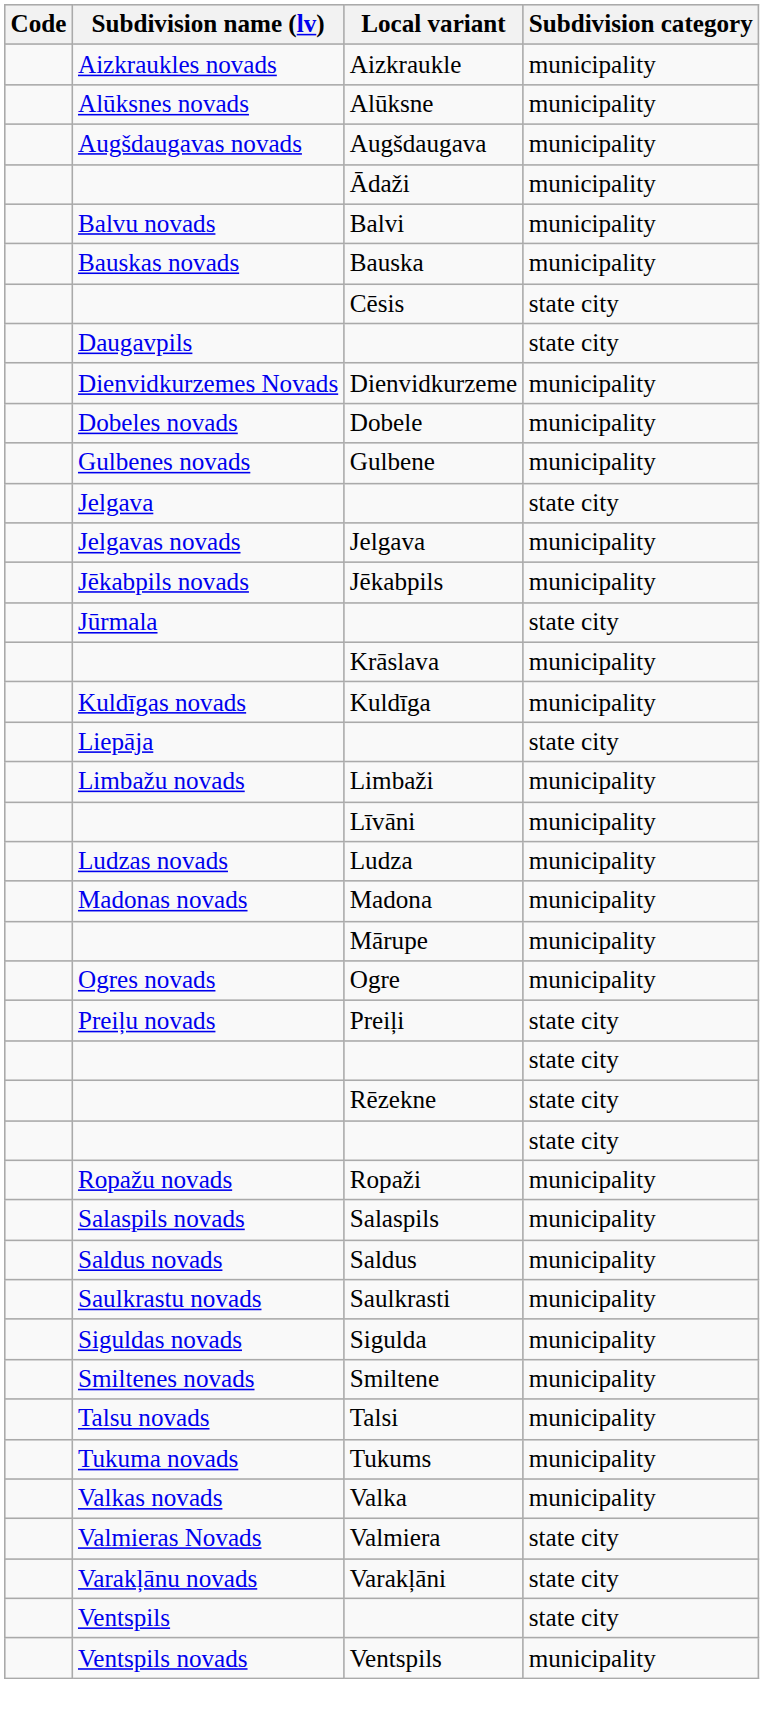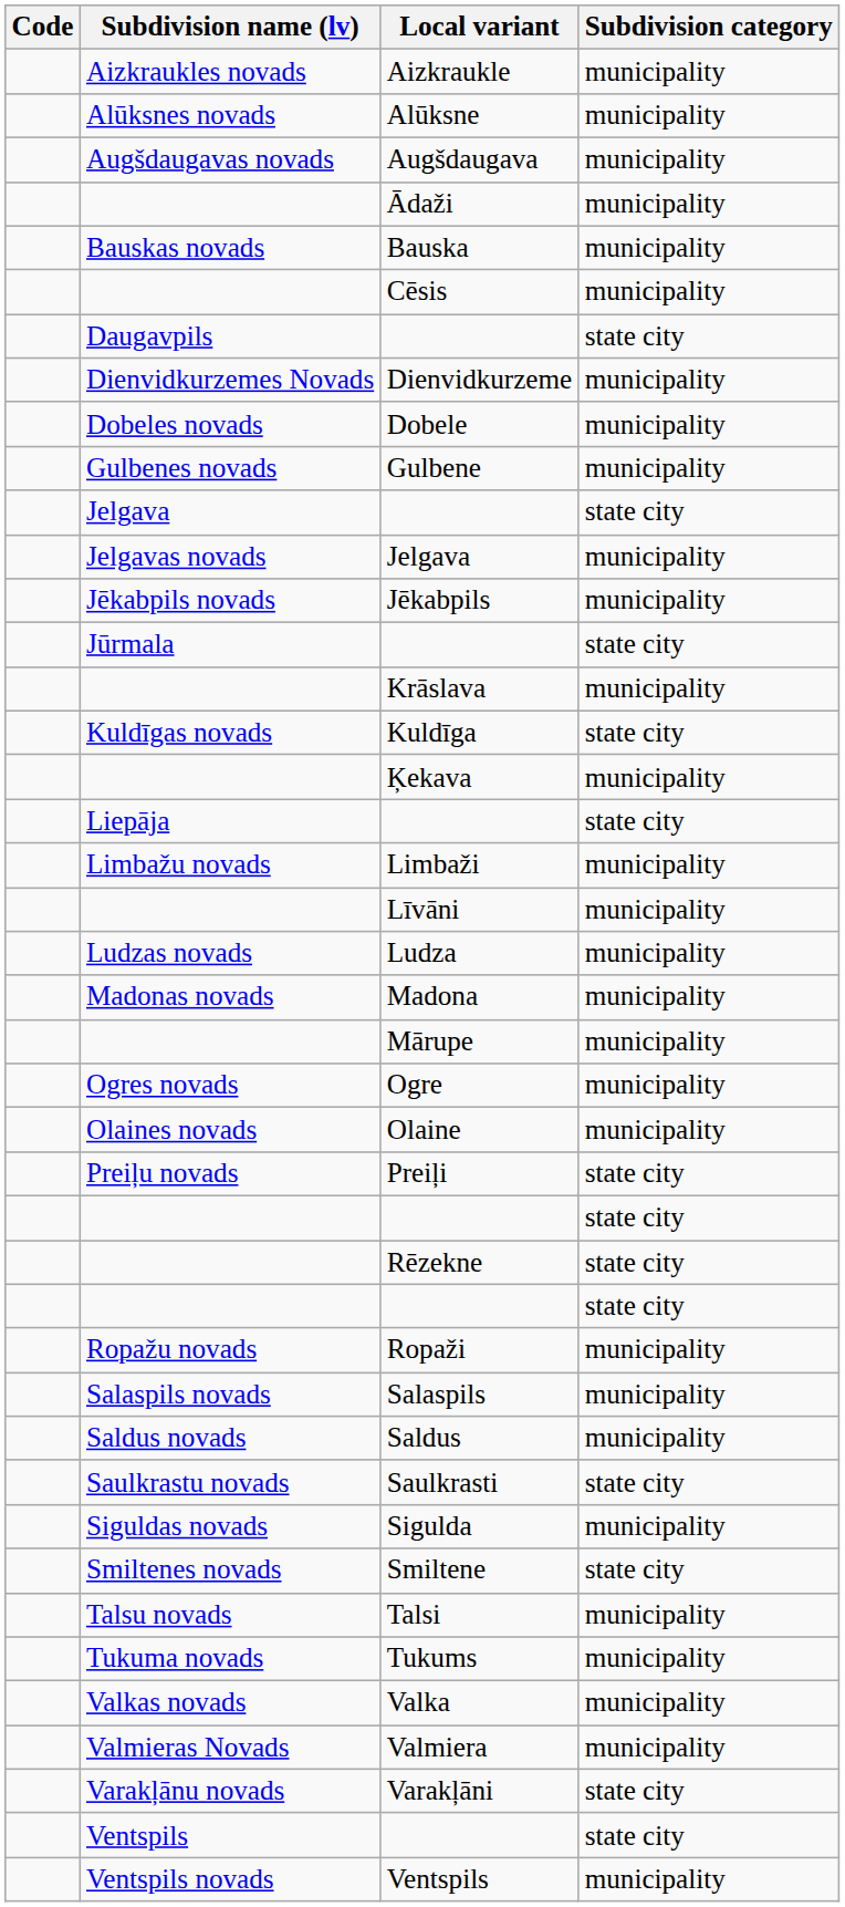 <table class="wikitable sortable">
 <tr>
 <th>Code</th>
 <th>Subdivision name (<a href='#'>lv</a>)</th>
 <th>Local variant</th>
 <th>Subdivision category</th>
 </tr>
 <tr>
 <td></td>
 <td><a href='#'>Aizkraukles novads</a></td>
 <td>Aizkraukle</td>
 <td>municipality</td>
 </tr>
 <tr>
 <td></td>
 <td><a href='#'>Alūksnes novads</a></td>
 <td>Alūksne</td>
 <td>municipality</td>
 </tr>
 <tr>
 <td></td>
 <td><a href='#'>Augšdaugavas novads</a></td>
 <td>Augšdaugava</td>
 <td>municipality</td>
 </tr>
 <tr>
 <td></td>
 <td></td>
 <td>Ādaži</td>
 <td>municipality</td>
 </tr>
 <tr>
 <td></td>
-<td><a href='#'>Balvu novads</a></td>
-<td>Balvi</td>
-<td>municipality</td>
-</tr>
-<tr>
-<td></td>
 <td><a href='#'>Bauskas novads</a></td>
 <td>Bauska</td>
 <td>municipality</td>
 </tr>
 <tr>
 <td></td>
 <td></td>
 <td>Cēsis</td>
-<td>state city</td>
+<td>municipality</td>
 </tr>
 <tr>
 <td></td>
 <td><a href='#'>Daugavpils</a></td>
 <td></td>
 <td>state city</td>
 </tr>
 <tr>
 <td></td>
 <td><a href='#'>Dienvidkurzemes Novads</a></td>
 <td>Dienvidkurzeme</td>
 <td>municipality</td>
 </tr>
 <tr>
 <td></td>
 <td><a href='#'>Dobeles novads</a></td>
 <td>Dobele</td>
 <td>municipality</td>
 </tr>
 <tr>
 <td></td>
 <td><a href='#'>Gulbenes novads</a></td>
 <td>Gulbene</td>
 <td>municipality</td>
 </tr>
 <tr>
 <td></td>
 <td><a href='#'>Jelgava</a></td>
 <td></td>
 <td>state city</td>
 </tr>
 <tr>
 <td></td>
 <td><a href='#'>Jelgavas novads</a></td>
 <td>Jelgava</td>
 <td>municipality</td>
 </tr>
 <tr>
 <td></td>
 <td><a href='#'>Jēkabpils novads</a></td>
 <td>Jēkabpils</td>
 <td>municipality</td>
 </tr>
 <tr>
 <td></td>
 <td><a href='#'>Jūrmala</a></td>
 <td></td>
 <td>state city</td>
 </tr>
 <tr>
 <td></td>
 <td></td>
 <td>Krāslava</td>
 <td>municipality</td>
 </tr>
 <tr>
 <td></td>
 <td><a href='#'>Kuldīgas novads</a></td>
 <td>Kuldīga</td>
+<td>state city</td>
+</tr>
+<tr>
+<td></td>
+<td></td>
+<td>Ķekava</td>
 <td>municipality</td>
 </tr>
 <tr>
 <td></td>
 <td><a href='#'>Liepāja</a></td>
 <td></td>
 <td>state city</td>
 </tr>
 <tr>
 <td></td>
 <td><a href='#'>Limbažu novads</a></td>
 <td>Limbaži</td>
 <td>municipality</td>
 </tr>
 <tr>
 <td></td>
 <td></td>
 <td>Līvāni</td>
 <td>municipality</td>
 </tr>
 <tr>
 <td></td>
 <td><a href='#'>Ludzas novads</a></td>
 <td>Ludza</td>
 <td>municipality</td>
 </tr>
 <tr>
 <td></td>
 <td><a href='#'>Madonas novads</a></td>
 <td>Madona</td>
 <td>municipality</td>
 </tr>
 <tr>
 <td></td>
 <td></td>
 <td>Mārupe</td>
 <td>municipality</td>
 </tr>
 <tr>
 <td></td>
 <td><a href='#'>Ogres novads</a></td>
 <td>Ogre</td>
+<td>municipality</td>
+</tr>
+<tr>
+<td></td>
+<td><a href='#'>Olaines novads</a></td>
+<td>Olaine</td>
 <td>municipality</td>
 </tr>
 <tr>
 <td></td>
 <td><a href='#'>Preiļu novads</a></td>
 <td>Preiļi</td>
 <td>state city</td>
 </tr>
 <tr>
 <td></td>
 <td></td>
 <td></td>
 <td>state city</td>
 </tr>
 <tr>
 <td></td>
 <td></td>
 <td>Rēzekne</td>
 <td>state city</td>
 </tr>
 <tr>
 <td></td>
 <td></td>
 <td></td>
 <td>state city</td>
 </tr>
 <tr>
 <td></td>
 <td><a href='#'>Ropažu novads</a></td>
 <td>Ropaži</td>
 <td>municipality</td>
 </tr>
 <tr>
 <td></td>
 <td><a href='#'>Salaspils novads</a></td>
 <td>Salaspils</td>
 <td>municipality</td>
 </tr>
 <tr>
 <td></td>
 <td><a href='#'>Saldus novads</a></td>
 <td>Saldus</td>
 <td>municipality</td>
 </tr>
 <tr>
 <td></td>
 <td><a href='#'>Saulkrastu novads</a></td>
 <td>Saulkrasti</td>
-<td>municipality</td>
+<td>state city</td>
 </tr>
 <tr>
 <td></td>
 <td><a href='#'>Siguldas novads</a></td>
 <td>Sigulda</td>
 <td>municipality</td>
 </tr>
 <tr>
 <td></td>
 <td><a href='#'>Smiltenes novads</a></td>
 <td>Smiltene</td>
-<td>municipality</td>
+<td>state city</td>
 </tr>
 <tr>
 <td></td>
 <td><a href='#'>Talsu novads</a></td>
 <td>Talsi</td>
 <td>municipality</td>
 </tr>
 <tr>
 <td></td>
 <td><a href='#'>Tukuma novads</a></td>
 <td>Tukums</td>
 <td>municipality</td>
 </tr>
 <tr>
 <td></td>
 <td><a href='#'>Valkas novads</a></td>
 <td>Valka</td>
 <td>municipality</td>
 </tr>
 <tr>
 <td></td>
 <td><a href='#'>Valmieras Novads</a></td>
 <td>Valmiera</td>
-<td>state city</td>
+<td>municipality</td>
 </tr>
 <tr>
 <td></td>
 <td><a href='#'>Varakļānu novads</a></td>
 <td>Varakļāni</td>
 <td>state city</td>
 </tr>
 <tr>
 <td></td>
 <td><a href='#'>Ventspils</a></td>
 <td></td>
 <td>state city</td>
 </tr>
 <tr>
 <td></td>
 <td><a href='#'>Ventspils novads</a></td>
 <td>Ventspils</td>
 <td>municipality</td>
 </tr>
 </table>
